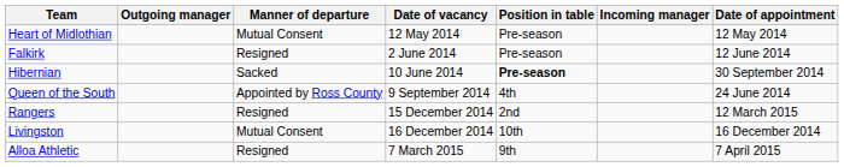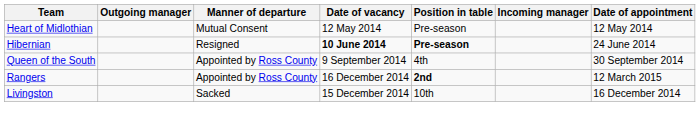 <table class="wikitable">
 <tr>
 <th>Team</th>
 <th>Outgoing manager</th>
 <th>Manner of departure</th>
 <th>Date of vacancy</th>
 <th>Position in table</th>
 <th>Incoming manager</th>
 <th>Date of appointment</th>
 </tr>
 <tr>
 <td><a href='#'>Heart of Midlothian</a></td>
 <td> </td>
 <td>Mutual Consent</td>
 <td>12 May 2014</td>
 <td>Pre-season</td>
 <td> </td>
 <td>12 May 2014</td>
 </tr>
 <tr>
-<td><a href='#'>Falkirk</a></td>
+<td><a href='#'>Hibernian</a></td>
 <td> </td>
 <td>Resigned</td>
-<td>2 June 2014</td>
-<td>Pre-season</td>
-<td> </td>
-<td>12 June 2014</td>
-</tr>
-<tr>
-<td><a href='#'>Hibernian</a></td>
-<td> </td>
-<td>Sacked</td>
-<td>10 June 2014</td>
+<td><strong>10 June 2014</strong></td>
 <td><strong>Pre-season</strong></td>
 <td> </td>
-<td>30 September 2014</td>
+<td>24 June 2014</td>
 </tr>
 <tr>
 <td><a href='#'>Queen of the South</a></td>
 <td> </td>
 <td>Appointed by <a href='#'>Ross County</a></td>
 <td>9 September 2014</td>
 <td>4th</td>
 <td> </td>
-<td>24 June 2014</td>
+<td>30 September 2014</td>
 </tr>
 <tr>
 <td><a href='#'>Rangers</a></td>
 <td> </td>
-<td>Resigned</td>
-<td>15 December 2014</td>
-<td>2nd</td>
+<td>Appointed by <a href='#'>Ross County</a></td>
+<td>16 December 2014</td>
+<td><strong>2nd</strong></td>
 <td> </td>
 <td>12 March 2015</td>
 </tr>
 <tr>
 <td><a href='#'>Livingston</a></td>
 <td> </td>
-<td>Mutual Consent</td>
-<td>16 December 2014</td>
+<td>Sacked</td>
+<td>15 December 2014</td>
 <td>10th</td>
 <td> </td>
 <td>16 December 2014</td>
 </tr>
-<tr>
-<td><a href='#'>Alloa Athletic</a></td>
-<td> </td>
-<td>Resigned</td>
-<td>7 March 2015</td>
-<td>9th</td>
-<td> </td>
-<td>7 April 2015</td>
-</tr>
 </table>
